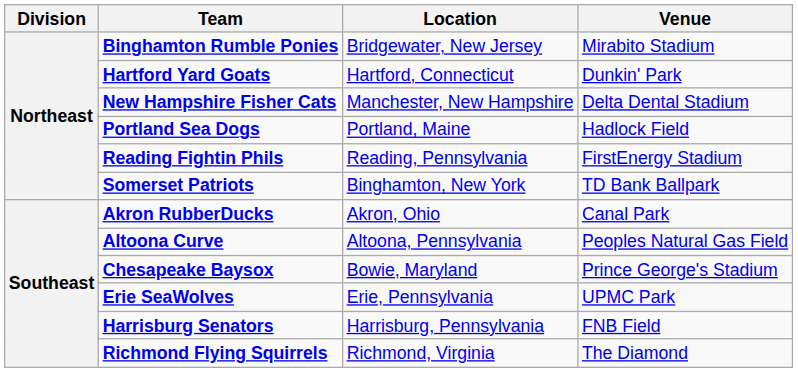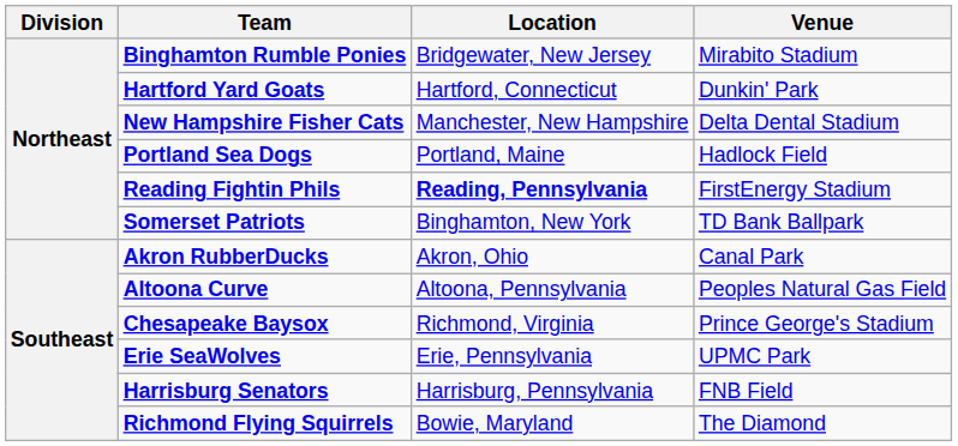 <table class="wikitable" style="font-size:85%">
 <tr>
 <th>Division</th>
 <th>Team</th>
 <th>Location</th>
 <th>Venue</th>
 </tr>
 <tr>
 <th rowspan="6">Northeast</th>
 <td><strong><a href='#'>Binghamton Rumble Ponies</a></strong></td>
 <td><a href='#'>Bridgewater, New Jersey</a></td>
 <td><a href='#'>Mirabito Stadium</a></td>
 </tr>
 <tr>
 <td><strong><a href='#'>Hartford Yard Goats</a></strong></td>
 <td><a href='#'>Hartford, Connecticut</a></td>
 <td><a href='#'>Dunkin' Park</a></td>
 </tr>
 <tr>
 <td><strong><a href='#'>New Hampshire Fisher Cats</a></strong></td>
 <td><a href='#'>Manchester, New Hampshire</a></td>
 <td><a href='#'>Delta Dental Stadium</a></td>
 </tr>
 <tr>
 <td><strong><a href='#'>Portland Sea Dogs</a> </strong></td>
 <td><a href='#'>Portland, Maine</a></td>
 <td><a href='#'>Hadlock Field</a></td>
 </tr>
 <tr>
 <td><strong><a href='#'>Reading Fightin Phils</a></strong></td>
-<td><a href='#'>Reading, Pennsylvania</a></td>
+<td><strong><a href='#'>Reading, Pennsylvania</a></strong></td>
 <td><a href='#'>FirstEnergy Stadium</a></td>
 </tr>
 <tr>
 <td><strong><a href='#'>Somerset Patriots</a></strong></td>
 <td><a href='#'>Binghamton, New York</a></td>
 <td><a href='#'>TD Bank Ballpark</a></td>
 </tr>
 <tr>
 <th rowspan="6">Southeast</th>
 <td><strong><a href='#'>Akron RubberDucks</a></strong></td>
 <td><a href='#'>Akron, Ohio</a></td>
 <td><a href='#'>Canal Park</a></td>
 </tr>
 <tr>
 <td><strong><a href='#'>Altoona Curve</a></strong></td>
 <td><a href='#'>Altoona, Pennsylvania</a></td>
 <td><a href='#'>Peoples Natural Gas Field</a></td>
 </tr>
 <tr>
 <td><strong><a href='#'>Chesapeake Baysox</a></strong></td>
-<td><a href='#'>Bowie, Maryland</a></td>
+<td><a href='#'>Richmond, Virginia</a></td>
 <td><a href='#'>Prince George's Stadium</a></td>
 </tr>
 <tr>
 <td><strong><a href='#'>Erie SeaWolves</a></strong></td>
 <td><a href='#'>Erie, Pennsylvania</a></td>
 <td><a href='#'>UPMC Park</a></td>
 </tr>
 <tr>
 <td><strong><a href='#'>Harrisburg Senators</a></strong></td>
 <td><a href='#'>Harrisburg, Pennsylvania</a></td>
 <td><a href='#'>FNB Field</a></td>
 </tr>
 <tr>
 <td><strong><a href='#'>Richmond Flying Squirrels</a></strong></td>
-<td><a href='#'>Richmond, Virginia</a></td>
+<td><a href='#'>Bowie, Maryland</a></td>
 <td><a href='#'>The Diamond</a></td>
 </tr>
 </table>
